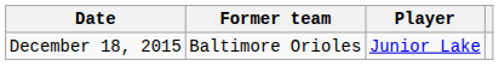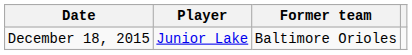 <table class="wikitable">
 <tr>
 <th>Date</th>
+<th>Player</th>
 <th>Former team</th>
-<th>Player</th>
 <th></th>
 </tr>
 <tr>
 <td>December 18, 2015</td>
+<td><a href='#'>Junior Lake</a></td>
 <td>Baltimore Orioles</td>
-<td><a href='#'>Junior Lake</a></td>
 <td></td>
 </tr>
 </table>
